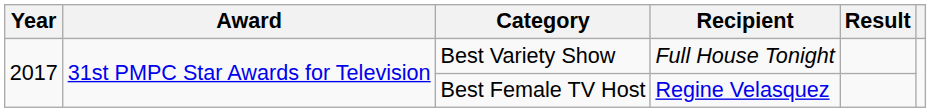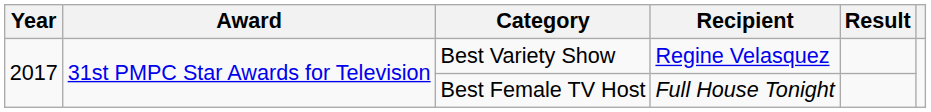 <table class="wikitable">
 <tr>
 <th>Year</th>
 <th>Award</th>
 <th>Category</th>
 <th>Recipient</th>
 <th>Result</th>
 <th></th>
 </tr>
 <tr>
 <td rowspan=2>2017</td>
 <td rowspan=2><a href='#'>31st PMPC Star Awards for Television</a></td>
 <td>Best Variety Show</td>
-<td><em>Full House Tonight</em></td>
+<td><a href='#'>Regine Velasquez</a></td>
 <td></td>
 <td rowspan=2></td>
 </tr>
 <tr>
 <td>Best Female TV Host</td>
-<td><a href='#'>Regine Velasquez</a></td>
+<td><em>Full House Tonight</em></td>
 <td></td>
 </tr>
 </table>
